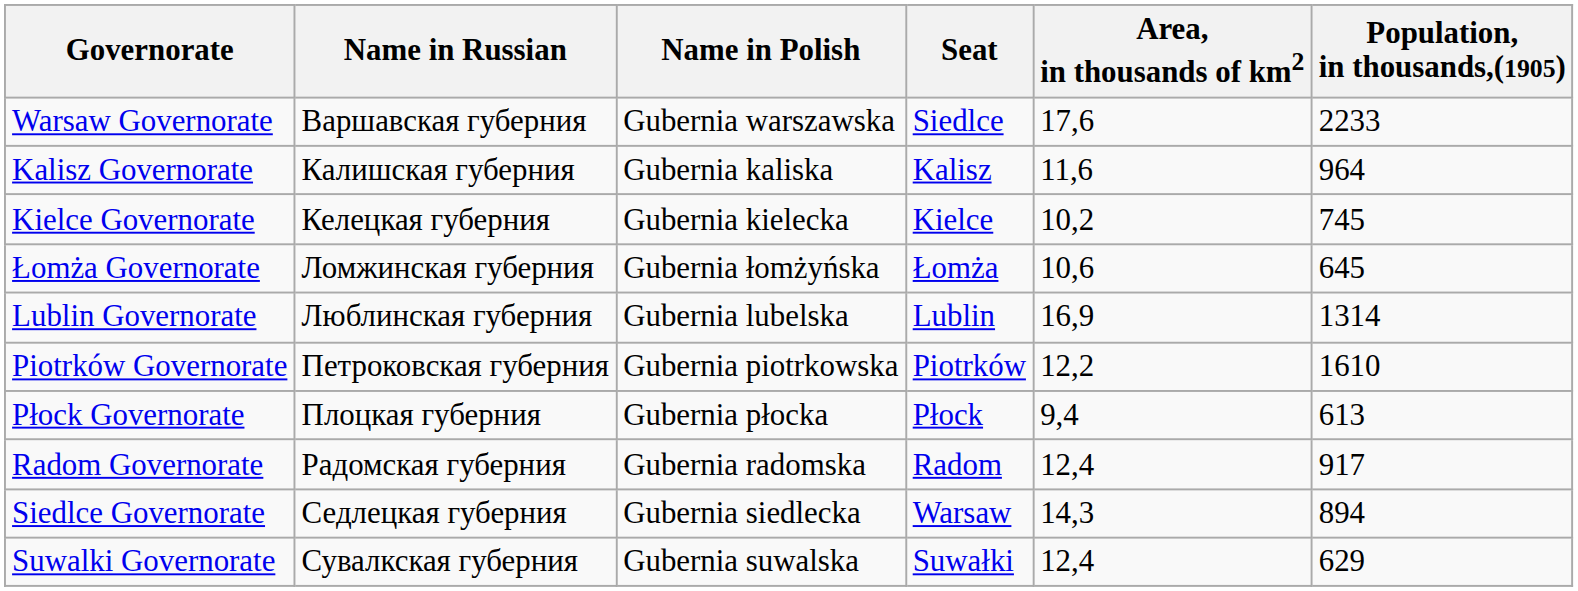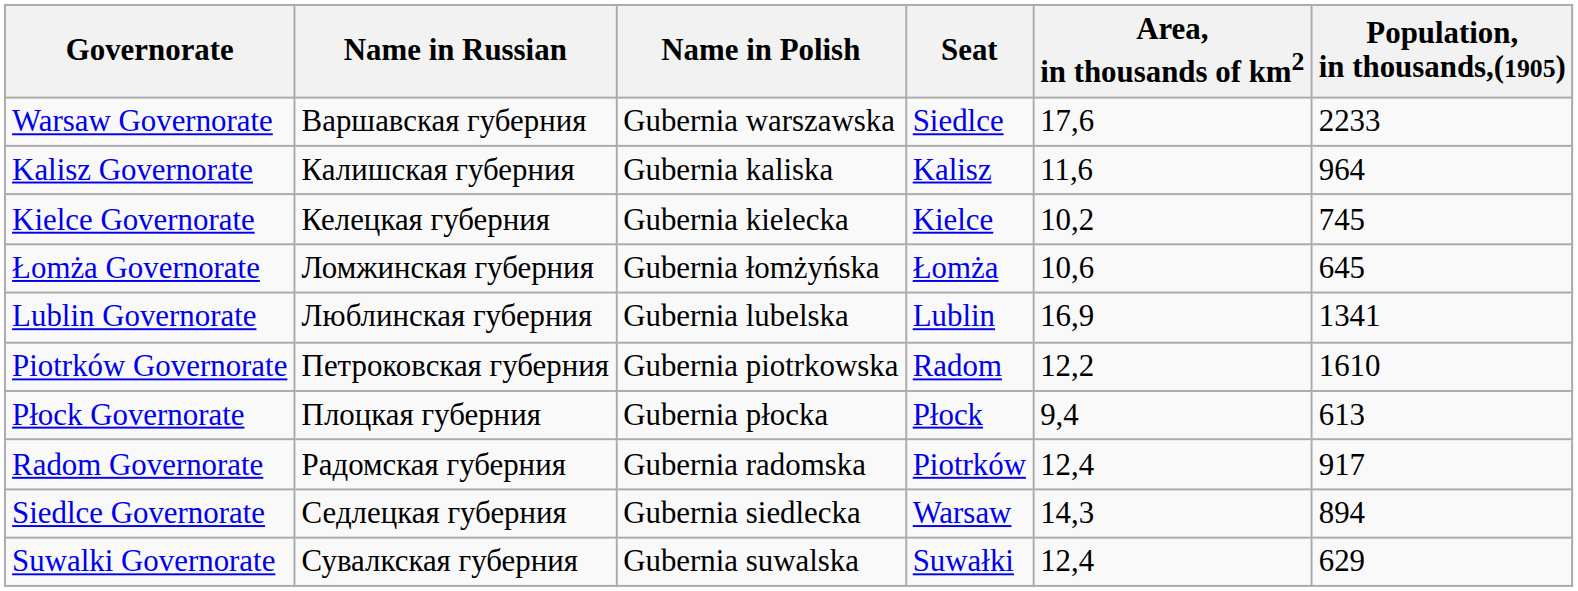 <table class="wikitable sortable">
 <tr ->
 <th>Governorate</th>
 <th>Name in Russian</th>
 <th>Name in Polish</th>
 <th>Seat</th>
 <th>Area,<br> in thousands of km<sup>2</sup></th>
 <th>Population,<br> in thousands,(<small>1905</small>)</th>
 </tr>
 <tr ->
 <td><a href='#'>Warsaw Governorate</a></td>
 <td>Варшавская губерния</td>
 <td>Gubernia warszawska</td>
 <td><a href='#'>Siedlce</a></td>
 <td>17,6</td>
 <td>2233</td>
 </tr>
 <tr ->
 <td><a href='#'>Kalisz Governorate</a></td>
 <td>Калишская губерния</td>
 <td>Gubernia kaliska</td>
 <td><a href='#'>Kalisz</a></td>
 <td>11,6</td>
 <td>964</td>
 </tr>
 <tr ->
 <td><a href='#'>Kielce Governorate</a></td>
 <td>Келецкая губерния</td>
 <td>Gubernia kielecka</td>
 <td><a href='#'>Kielce</a></td>
 <td>10,2</td>
 <td>745</td>
 </tr>
 <tr ->
 <td><a href='#'>Łomża Governorate</a></td>
 <td>Ломжинская губерния</td>
 <td>Gubernia łomżyńska</td>
 <td><a href='#'>Łomża</a></td>
 <td>10,6</td>
 <td>645</td>
 </tr>
 <tr ->
 <td><a href='#'>Lublin Governorate</a></td>
 <td>Люблинская губерния</td>
 <td>Gubernia lubelska</td>
 <td><a href='#'>Lublin</a></td>
 <td>16,9</td>
-<td>1314</td>
+<td>1341</td>
 </tr>
 <tr ->
 <td><a href='#'>Piotrków Governorate</a></td>
 <td>Петроковская губерния</td>
 <td>Gubernia piotrkowska</td>
-<td><a href='#'>Piotrków</a></td>
+<td><a href='#'>Radom</a></td>
 <td>12,2</td>
 <td>1610</td>
 </tr>
 <tr ->
 <td><a href='#'>Płock Governorate</a></td>
 <td>Плоцкая губерния</td>
 <td>Gubernia płocka</td>
 <td><a href='#'>Płock</a></td>
 <td>9,4</td>
 <td>613</td>
 </tr>
 <tr ->
 <td><a href='#'>Radom Governorate</a></td>
 <td>Радомская губерния</td>
 <td>Gubernia radomska</td>
-<td><a href='#'>Radom</a></td>
+<td><a href='#'>Piotrków</a></td>
 <td>12,4</td>
 <td>917</td>
 </tr>
 <tr ->
 <td><a href='#'>Siedlce Governorate</a></td>
 <td>Седлецкая губерния</td>
 <td>Gubernia siedlecka</td>
 <td><a href='#'>Warsaw</a></td>
 <td>14,3</td>
 <td>894</td>
 </tr>
 <tr ->
 <td><a href='#'>Suwalki Governorate</a></td>
 <td>Сувалкская губерния</td>
 <td>Gubernia suwalska</td>
 <td><a href='#'>Suwałki</a></td>
 <td>12,4</td>
 <td>629</td>
 </tr>
 </table>
